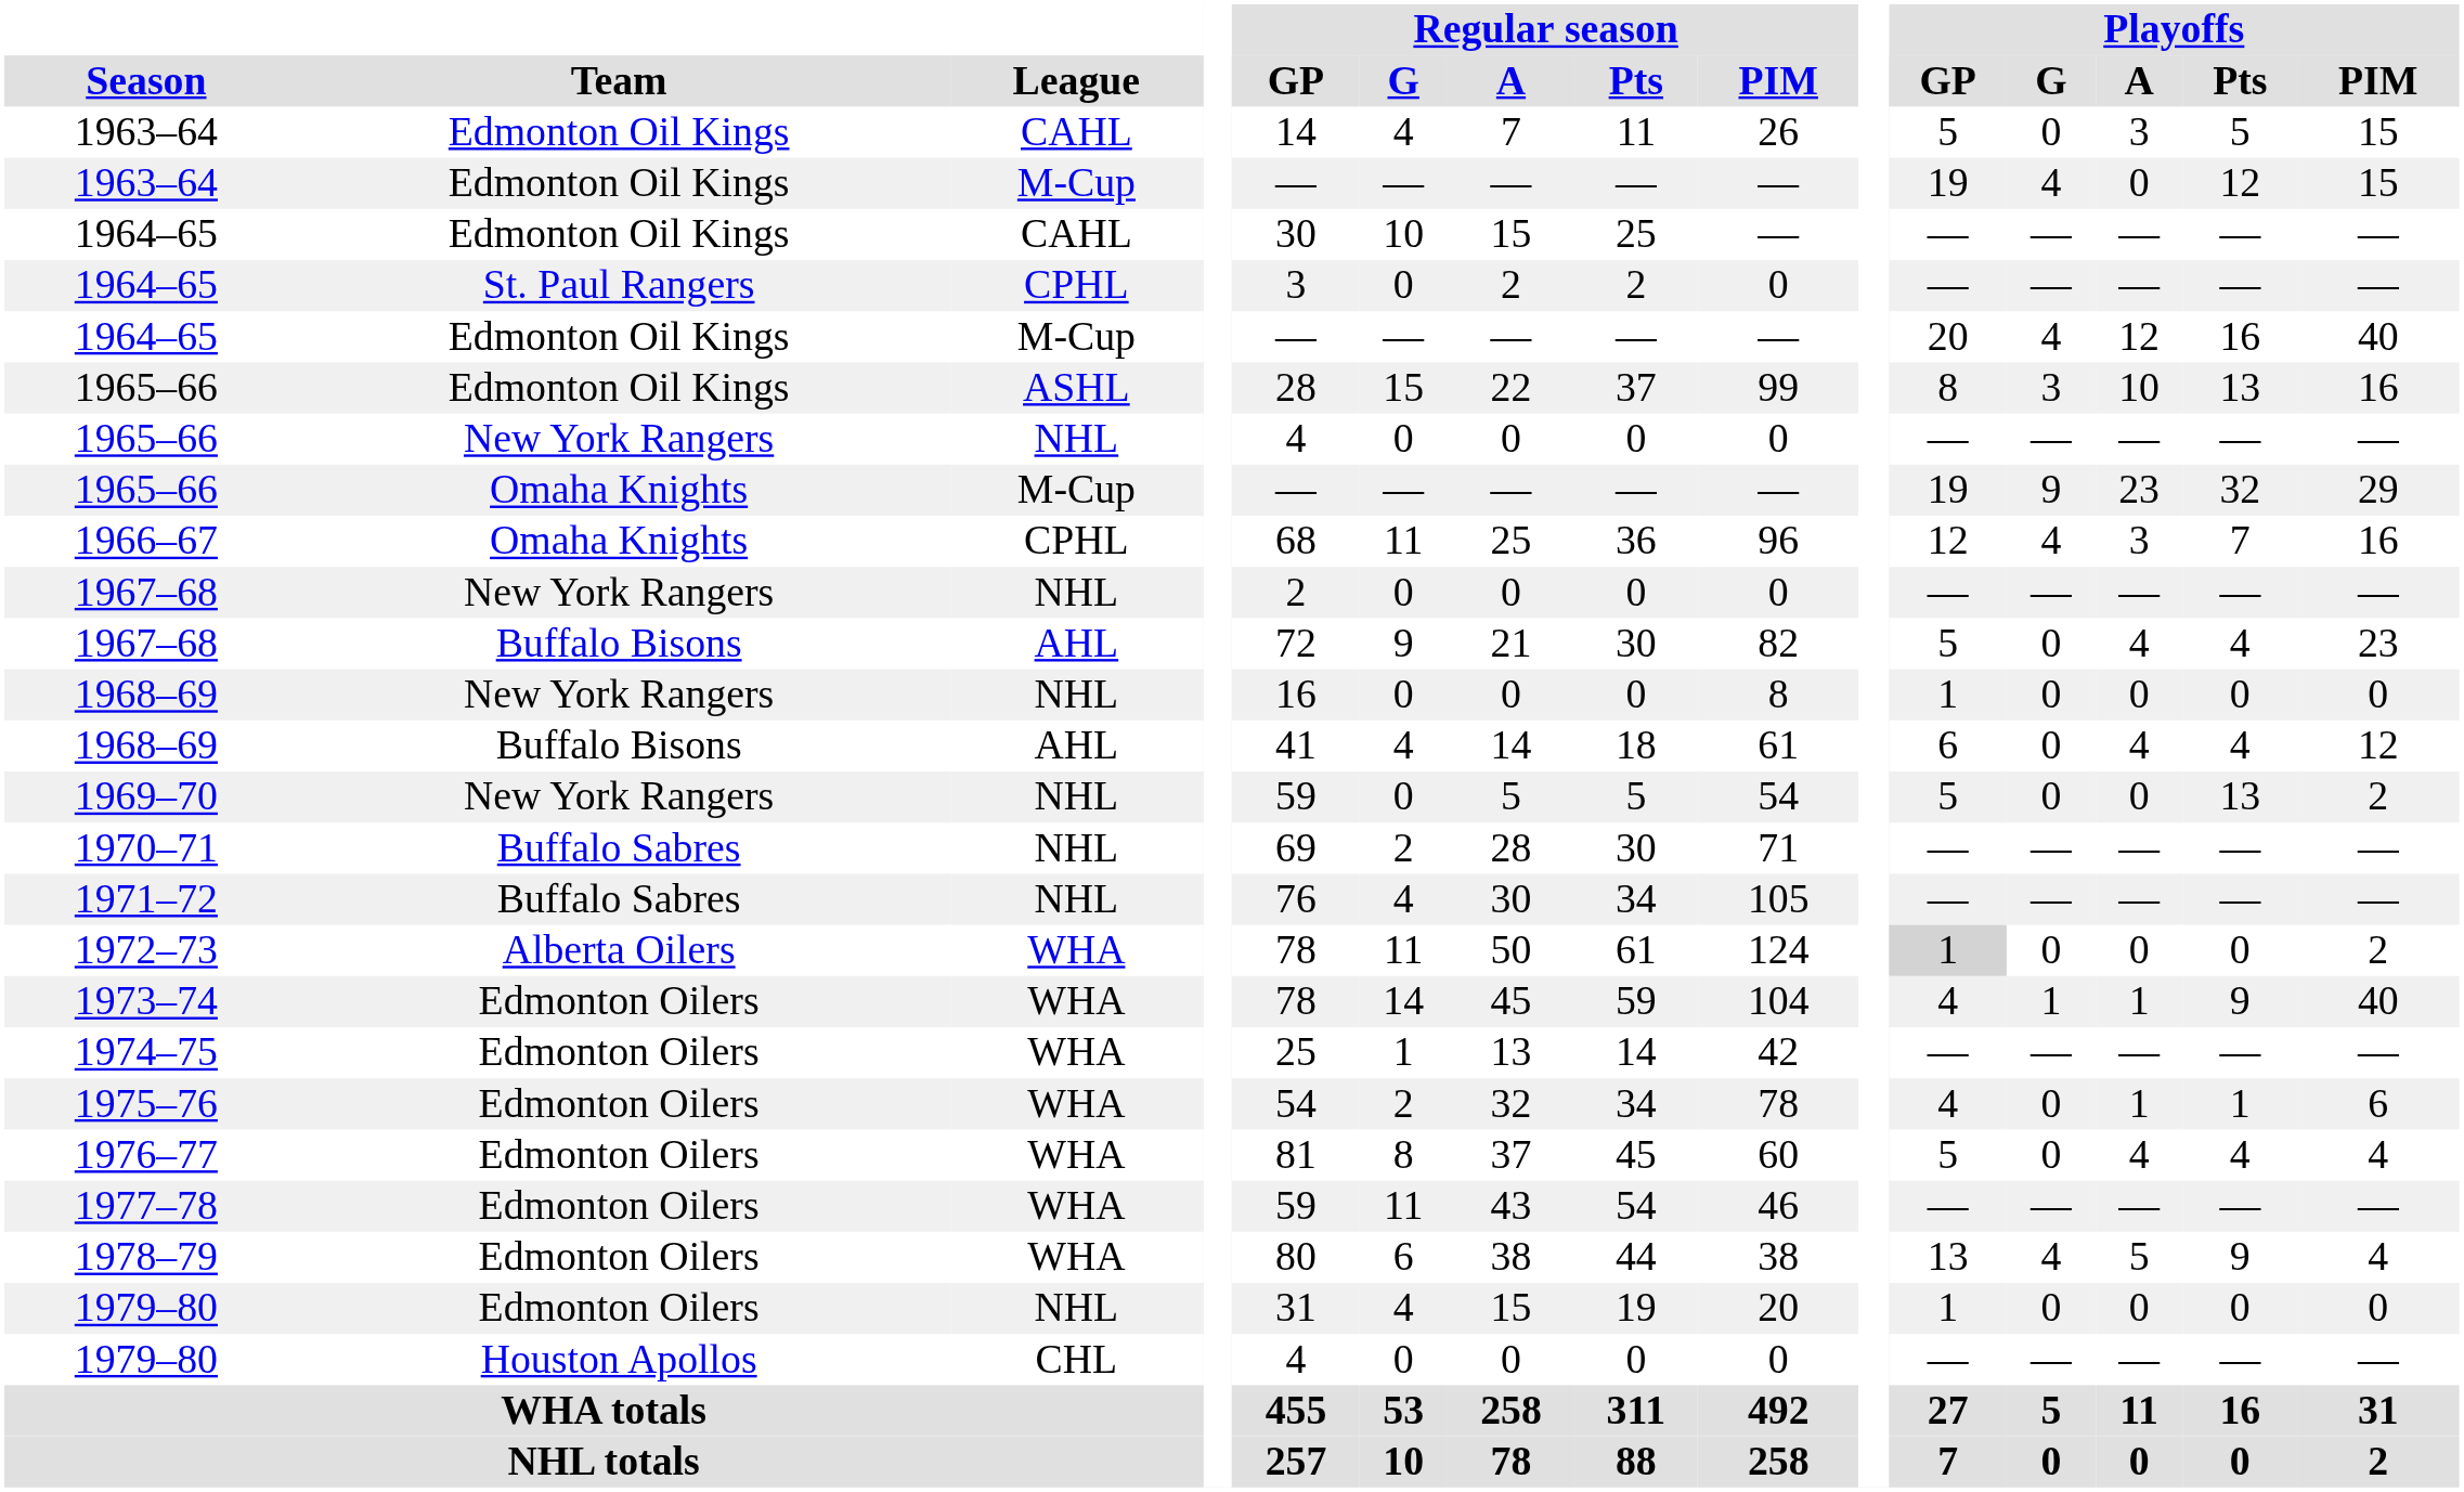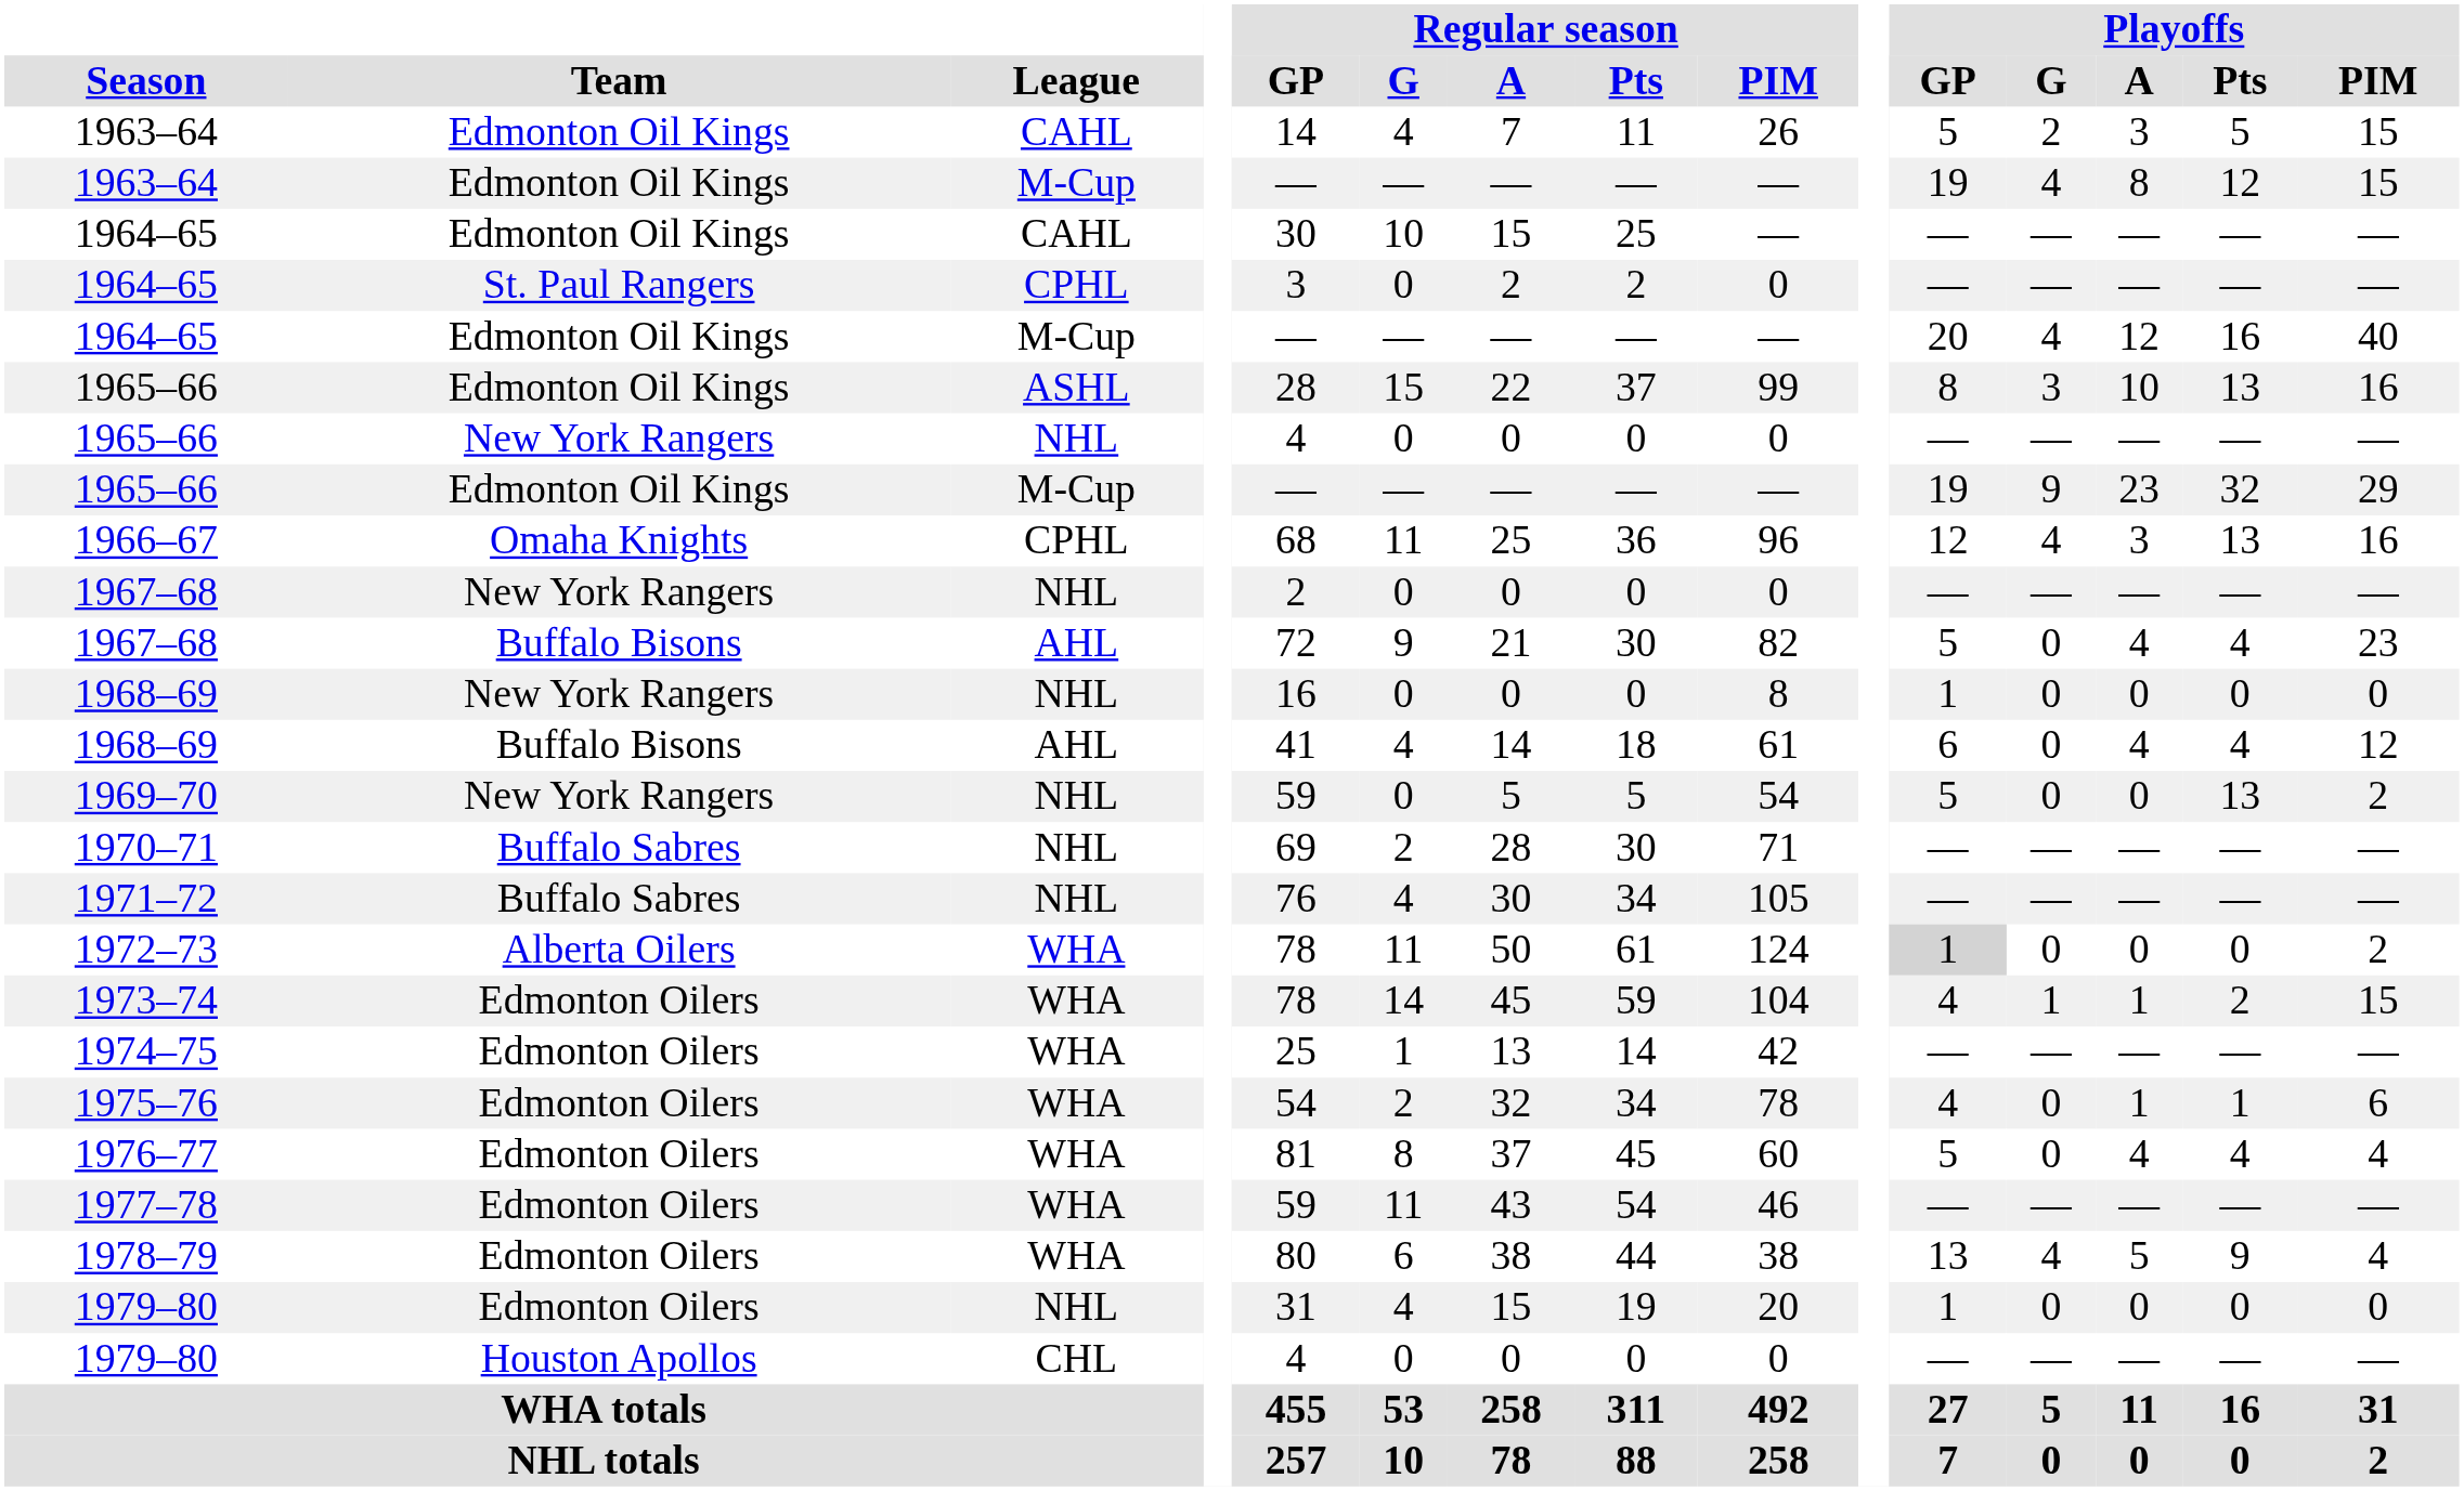 <table border="0" cellpadding="1" cellspacing="0" style="text-align:center; width:60em;">
 <tr style="background:#e0e0e0;">
 <th colspan="3"  bgcolor="#ffffff"> </th>
 <th rowspan="99" bgcolor="#ffffff"> </th>
 <th colspan="5"><a href='#'>Regular season</a></th>
 <th rowspan="99" bgcolor="#ffffff"> </th>
 <th colspan="5"><a href='#'>Playoffs</a></th>
 </tr>
 <tr style="background:#e0e0e0;">
 <th><a href='#'>Season</a></th>
 <th>Team</th>
 <th>League</th>
 <th>GP</th>
 <th><a href='#'>G</a></th>
 <th><a href='#'>A</a></th>
 <th><a href='#'>Pts</a></th>
 <th><a href='#'>PIM</a></th>
 <th>GP</th>
 <th>G</th>
 <th>A</th>
 <th>Pts</th>
 <th>PIM</th>
 </tr>
 <tr>
 <td>1963–64</td>
 <td><a href='#'>Edmonton Oil Kings</a></td>
 <td><a href='#'>CAHL</a></td>
 <td>14</td>
 <td>4</td>
 <td>7</td>
 <td>11</td>
 <td>26</td>
 <td>5</td>
-<td>0</td>
+<td>2</td>
 <td>3</td>
 <td>5</td>
 <td>15</td>
 </tr>
 <tr style="background: #f0f0f0;">
 <td><a href='#'>1963–64</a></td>
 <td>Edmonton Oil Kings</td>
 <td><a href='#'>M-Cup</a></td>
 <td>—</td>
 <td>—</td>
 <td>—</td>
 <td>—</td>
 <td>—</td>
 <td>19</td>
 <td>4</td>
-<td>0</td>
+<td>8</td>
 <td>12</td>
 <td>15</td>
 </tr>
 <tr>
 <td>1964–65</td>
 <td>Edmonton Oil Kings</td>
 <td>CAHL</td>
 <td>30</td>
 <td>10</td>
 <td>15</td>
 <td>25</td>
 <td>—</td>
 <td>—</td>
 <td>—</td>
 <td>—</td>
 <td>—</td>
 <td>—</td>
 </tr>
 <tr style="background: #f0f0f0;">
 <td><a href='#'>1964–65</a></td>
 <td><a href='#'>St. Paul Rangers</a></td>
 <td><a href='#'>CPHL</a></td>
 <td>3</td>
 <td>0</td>
 <td>2</td>
 <td>2</td>
 <td>0</td>
 <td>—</td>
 <td>—</td>
 <td>—</td>
 <td>—</td>
 <td>—</td>
 </tr>
 <tr>
 <td><a href='#'>1964–65</a></td>
 <td>Edmonton Oil Kings</td>
 <td>M-Cup</td>
 <td>—</td>
 <td>—</td>
 <td>—</td>
 <td>—</td>
 <td>—</td>
 <td>20</td>
 <td>4</td>
 <td>12</td>
 <td>16</td>
 <td>40</td>
 </tr>
 <tr style="background: #f0f0f0;">
 <td>1965–66</td>
 <td>Edmonton Oil Kings</td>
 <td><a href='#'>ASHL</a></td>
 <td>28</td>
 <td>15</td>
 <td>22</td>
 <td>37</td>
 <td>99</td>
 <td>8</td>
 <td>3</td>
 <td>10</td>
 <td>13</td>
 <td>16</td>
 </tr>
 <tr>
 <td><a href='#'>1965–66</a></td>
 <td><a href='#'>New York Rangers</a></td>
 <td><a href='#'>NHL</a></td>
 <td>4</td>
 <td>0</td>
 <td>0</td>
 <td>0</td>
 <td>0</td>
 <td>—</td>
 <td>—</td>
 <td>—</td>
 <td>—</td>
 <td>—</td>
 </tr>
 <tr style="background: #f0f0f0;">
 <td><a href='#'>1965–66</a></td>
-<td><a href='#'>Omaha Knights</a></td>
+<td>Edmonton Oil Kings</td>
 <td>M-Cup</td>
 <td>—</td>
 <td>—</td>
 <td>—</td>
 <td>—</td>
 <td>—</td>
 <td>19</td>
 <td>9</td>
 <td>23</td>
 <td>32</td>
 <td>29</td>
 </tr>
 <tr>
 <td><a href='#'>1966–67</a></td>
 <td><a href='#'>Omaha Knights</a></td>
 <td>CPHL</td>
 <td>68</td>
 <td>11</td>
 <td>25</td>
 <td>36</td>
 <td>96</td>
 <td>12</td>
 <td>4</td>
 <td>3</td>
-<td>7</td>
+<td>13</td>
 <td>16</td>
 </tr>
 <tr style="background: #f0f0f0;">
 <td><a href='#'>1967–68</a></td>
 <td>New York Rangers</td>
 <td>NHL</td>
 <td>2</td>
 <td>0</td>
 <td>0</td>
 <td>0</td>
 <td>0</td>
 <td>—</td>
 <td>—</td>
 <td>—</td>
 <td>—</td>
 <td>—</td>
 </tr>
 <tr>
 <td><a href='#'>1967–68</a></td>
 <td><a href='#'>Buffalo Bisons</a></td>
 <td><a href='#'>AHL</a></td>
 <td>72</td>
 <td>9</td>
 <td>21</td>
 <td>30</td>
 <td>82</td>
 <td>5</td>
 <td>0</td>
 <td>4</td>
 <td>4</td>
 <td>23</td>
 </tr>
 <tr style="background: #f0f0f0;">
 <td><a href='#'>1968–69</a></td>
 <td>New York Rangers</td>
 <td>NHL</td>
 <td>16</td>
 <td>0</td>
 <td>0</td>
 <td>0</td>
 <td>8</td>
 <td>1</td>
 <td>0</td>
 <td>0</td>
 <td>0</td>
 <td>0</td>
 </tr>
 <tr>
 <td><a href='#'>1968–69</a></td>
 <td>Buffalo Bisons</td>
 <td>AHL</td>
 <td>41</td>
 <td>4</td>
 <td>14</td>
 <td>18</td>
 <td>61</td>
 <td>6</td>
 <td>0</td>
 <td>4</td>
 <td>4</td>
 <td>12</td>
 </tr>
 <tr style="background: #f0f0f0;">
 <td><a href='#'>1969–70</a></td>
 <td>New York Rangers</td>
 <td>NHL</td>
 <td>59</td>
 <td>0</td>
 <td>5</td>
 <td>5</td>
 <td>54</td>
 <td>5</td>
 <td>0</td>
 <td>0</td>
 <td>13</td>
 <td>2</td>
 </tr>
 <tr>
 <td><a href='#'>1970–71</a></td>
 <td><a href='#'>Buffalo Sabres</a></td>
 <td>NHL</td>
 <td>69</td>
 <td>2</td>
 <td>28</td>
 <td>30</td>
 <td>71</td>
 <td>—</td>
 <td>—</td>
 <td>—</td>
 <td>—</td>
 <td>—</td>
 </tr>
 <tr style="background: #f0f0f0;">
 <td><a href='#'>1971–72</a></td>
 <td>Buffalo Sabres</td>
 <td>NHL</td>
 <td>76</td>
 <td>4</td>
 <td>30</td>
 <td>34</td>
 <td>105</td>
 <td>—</td>
 <td>—</td>
 <td>—</td>
 <td>—</td>
 <td>—</td>
 </tr>
 <tr>
 <td><a href='#'>1972–73</a></td>
 <td><a href='#'>Alberta Oilers</a></td>
 <td><a href='#'>WHA</a></td>
 <td>78</td>
 <td>11</td>
 <td>50</td>
 <td>61</td>
 <td>124</td>
 <td style="background: lightgrey;">1</td>
 <td>0</td>
 <td>0</td>
 <td>0</td>
 <td>2</td>
 </tr>
 <tr style="background: #f0f0f0;">
 <td><a href='#'>1973–74</a></td>
 <td>Edmonton Oilers</td>
 <td>WHA</td>
 <td>78</td>
 <td>14</td>
 <td>45</td>
 <td>59</td>
 <td>104</td>
 <td>4</td>
 <td>1</td>
 <td>1</td>
-<td>9</td>
-<td>40</td>
+<td>2</td>
+<td>15</td>
 </tr>
 <tr>
 <td><a href='#'>1974–75</a></td>
 <td>Edmonton Oilers</td>
 <td>WHA</td>
 <td>25</td>
 <td>1</td>
 <td>13</td>
 <td>14</td>
 <td>42</td>
 <td>—</td>
 <td>—</td>
 <td>—</td>
 <td>—</td>
 <td>—</td>
 </tr>
 <tr style="background: #f0f0f0;">
 <td><a href='#'>1975–76</a></td>
 <td>Edmonton Oilers</td>
 <td>WHA</td>
 <td>54</td>
 <td>2</td>
 <td>32</td>
 <td>34</td>
 <td>78</td>
 <td>4</td>
 <td>0</td>
 <td>1</td>
 <td>1</td>
 <td>6</td>
 </tr>
 <tr>
 <td><a href='#'>1976–77</a></td>
 <td>Edmonton Oilers</td>
 <td>WHA</td>
 <td>81</td>
 <td>8</td>
 <td>37</td>
 <td>45</td>
 <td>60</td>
 <td>5</td>
 <td>0</td>
 <td>4</td>
 <td>4</td>
 <td>4</td>
 </tr>
 <tr style="background: #f0f0f0;">
 <td><a href='#'>1977–78</a></td>
 <td>Edmonton Oilers</td>
 <td>WHA</td>
 <td>59</td>
 <td>11</td>
 <td>43</td>
 <td>54</td>
 <td>46</td>
 <td>—</td>
 <td>—</td>
 <td>—</td>
 <td>—</td>
 <td>—</td>
 </tr>
 <tr>
 <td><a href='#'>1978–79</a></td>
 <td>Edmonton Oilers</td>
 <td>WHA</td>
 <td>80</td>
 <td>6</td>
 <td>38</td>
 <td>44</td>
 <td>38</td>
 <td>13</td>
 <td>4</td>
 <td>5</td>
 <td>9</td>
 <td>4</td>
 </tr>
 <tr style="background: #f0f0f0;">
 <td><a href='#'>1979–80</a></td>
 <td>Edmonton Oilers</td>
 <td>NHL</td>
 <td>31</td>
 <td>4</td>
 <td>15</td>
 <td>19</td>
 <td>20</td>
 <td>1</td>
 <td>0</td>
 <td>0</td>
 <td>0</td>
 <td>0</td>
 </tr>
 <tr>
 <td><a href='#'>1979–80</a></td>
 <td><a href='#'>Houston Apollos</a></td>
 <td>CHL</td>
 <td>4</td>
 <td>0</td>
 <td>0</td>
 <td>0</td>
 <td>0</td>
 <td>—</td>
 <td>—</td>
 <td>—</td>
 <td>—</td>
 <td>—</td>
 </tr>
 <tr style="background:#e0e0e0;">
 <th colspan="3">WHA totals</th>
 <th>455</th>
 <th>53</th>
 <th>258</th>
 <th>311</th>
 <th>492</th>
 <th>27</th>
 <th>5</th>
 <th>11</th>
 <th>16</th>
 <th>31</th>
 </tr>
 <tr style="background:#e0e0e0;">
 <th colspan="3">NHL totals</th>
 <th>257</th>
 <th>10</th>
 <th>78</th>
 <th>88</th>
 <th>258</th>
 <th>7</th>
 <th>0</th>
 <th>0</th>
 <th>0</th>
 <th>2</th>
 </tr>
 </table>
